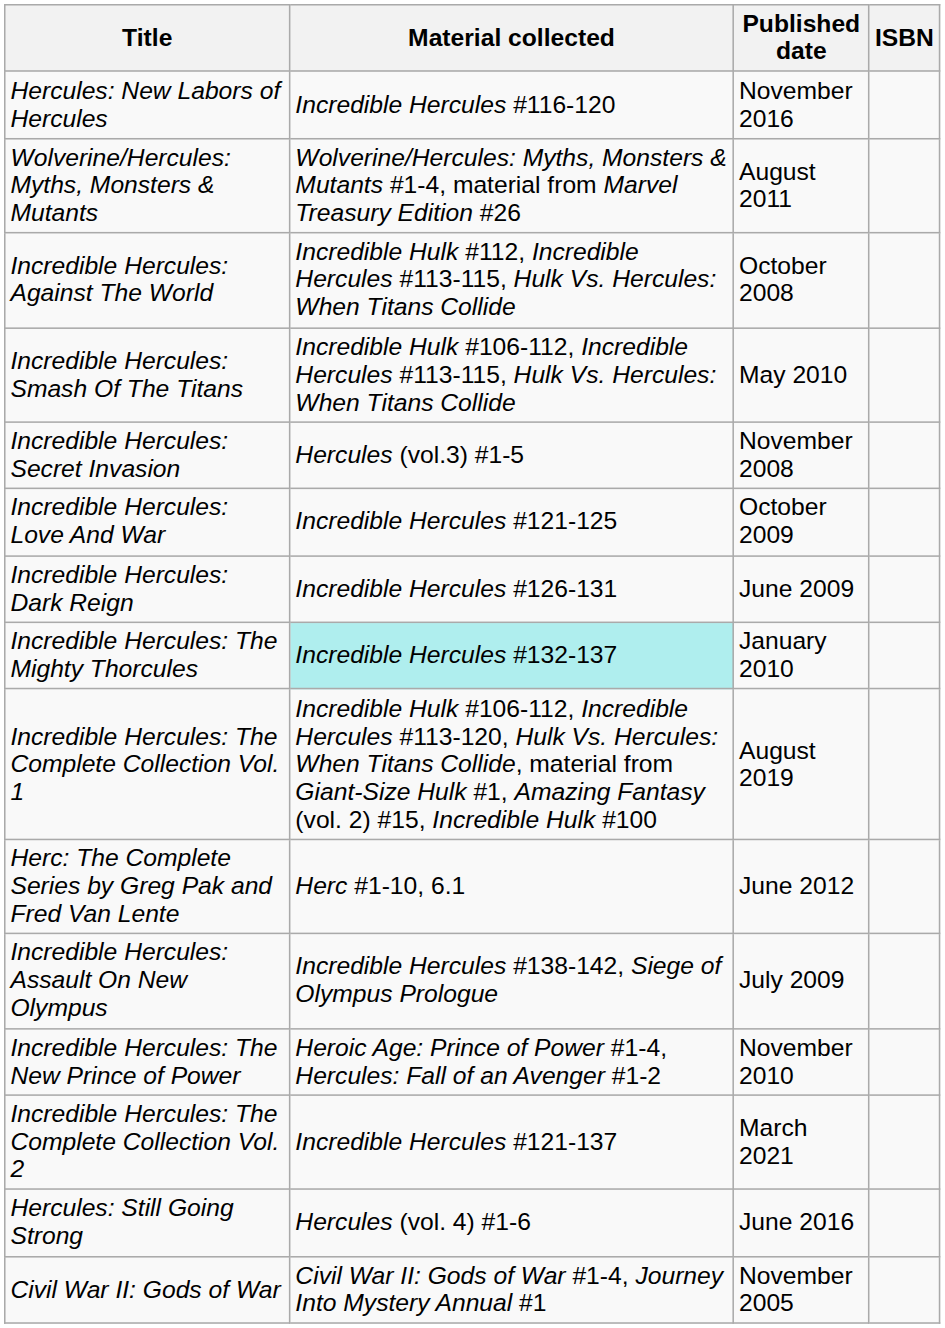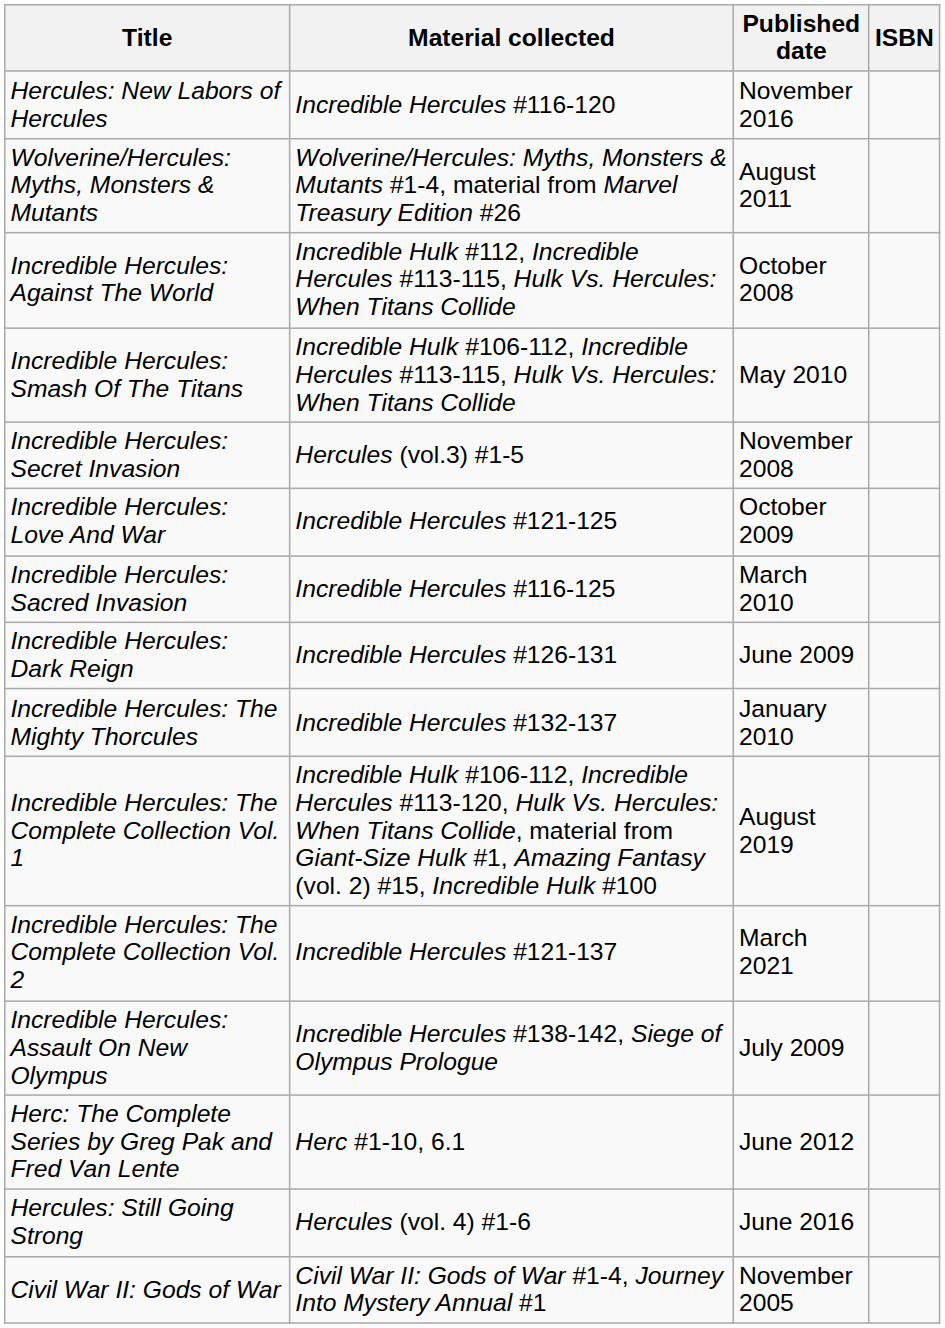 <table class="wikitable">
 <tr>
 <th>Title</th>
 <th>Material collected</th>
 <th>Published date</th>
 <th>ISBN</th>
 </tr>
 <tr>
 <td><em>Hercules: New Labors of Hercules</em></td>
 <td><em>Incredible Hercules</em> #116-120</td>
 <td>November 2016</td>
 <td></td>
 </tr>
 <tr>
 <td><em>Wolverine/Hercules: Myths, Monsters & Mutants</em></td>
 <td><em>Wolverine/Hercules: Myths, Monsters & Mutants</em> #1-4, material from <em>Marvel Treasury Edition</em> #26</td>
 <td>August 2011</td>
 <td></td>
 </tr>
 <tr>
 <td><em>Incredible Hercules: Against The World</em></td>
 <td><em>Incredible Hulk</em> #112, <em>Incredible Hercules</em> #113-115, <em>Hulk Vs. Hercules: When Titans Collide</em></td>
 <td>October 2008</td>
 <td></td>
 </tr>
 <tr>
 <td><em>Incredible Hercules: Smash Of The Titans</em></td>
 <td><em>Incredible Hulk</em> #106-112, <em>Incredible Hercules</em> #113-115, <em>Hulk Vs. Hercules: When Titans Collide</em></td>
 <td>May 2010</td>
 <td></td>
 </tr>
 <tr>
 <td><em>Incredible Hercules: Secret Invasion</em></td>
 <td><em>Hercules</em> (vol.3) #1-5</td>
 <td>November 2008</td>
 <td></td>
 </tr>
 <tr>
 <td><em>Incredible Hercules: Love And War</em></td>
 <td><em>Incredible Hercules</em> #121-125</td>
 <td>October 2009</td>
 <td></td>
 </tr>
 <tr>
+<td><em>Incredible Hercules: Sacred Invasion</em></td>
+<td><em>Incredible Hercules</em> #116-125</td>
+<td>March 2010</td>
+<td></td>
+</tr>
+<tr>
 <td><em>Incredible Hercules: Dark Reign</em></td>
 <td><em>Incredible Hercules</em> #126-131</td>
 <td>June 2009</td>
 <td></td>
 </tr>
 <tr>
 <td><em>Incredible Hercules: The Mighty Thorcules</em></td>
-<td style="background: paleturquoise;"><em>Incredible Hercules</em> #132-137</td>
+<td><em>Incredible Hercules</em> #132-137</td>
 <td>January 2010</td>
 <td></td>
 </tr>
 <tr>
 <td><em>Incredible Hercules: The Complete Collection Vol. 1</em></td>
 <td><em>Incredible Hulk</em> #106-112, <em>Incredible Hercules</em> #113-120, <em>Hulk Vs. Hercules: When Titans Collide</em>, material from <em>Giant-Size Hulk</em> #1, <em>Amazing Fantasy</em> (vol. 2) #15, <em>Incredible Hulk</em> #100</td>
 <td>August 2019</td>
 <td></td>
 </tr>
 <tr>
-<td><em>Herc: The Complete Series by Greg Pak and Fred Van Lente</em></td>
-<td><em>Herc</em> #1-10, 6.1</td>
-<td>June 2012</td>
+<td><em>Incredible Hercules: The Complete Collection Vol. 2</em></td>
+<td><em>Incredible Hercules</em> #121-137</td>
+<td>March 2021</td>
 <td></td>
 </tr>
 <tr>
 <td><em>Incredible Hercules: Assault On New Olympus</em></td>
 <td><em>Incredible Hercules</em> #138-142, <em>Siege of Olympus Prologue</em></td>
 <td>July 2009</td>
 <td></td>
 </tr>
 <tr>
-<td><em>Incredible Hercules: The New Prince of Power</em></td>
-<td><em>Heroic Age: Prince of Power</em> #1-4, <em>Hercules: Fall of an Avenger</em> #1-2</td>
-<td>November 2010</td>
-<td></td>
-</tr>
-<tr>
-<td><em>Incredible Hercules: The Complete Collection Vol. 2</em></td>
-<td><em>Incredible Hercules</em> #121-137</td>
-<td>March 2021</td>
+<td><em>Herc: The Complete Series by Greg Pak and Fred Van Lente</em></td>
+<td><em>Herc</em> #1-10, 6.1</td>
+<td>June 2012</td>
 <td></td>
 </tr>
 <tr>
 <td><em>Hercules: Still Going Strong</em></td>
 <td><em>Hercules</em> (vol. 4) #1-6</td>
 <td>June 2016</td>
 <td></td>
 </tr>
 <tr>
 <td><em>Civil War II: Gods of War</em></td>
 <td><em>Civil War II: Gods of War</em> #1-4, <em>Journey Into Mystery Annual</em> #1</td>
 <td>November 2005</td>
 <td></td>
 </tr>
 </table>
